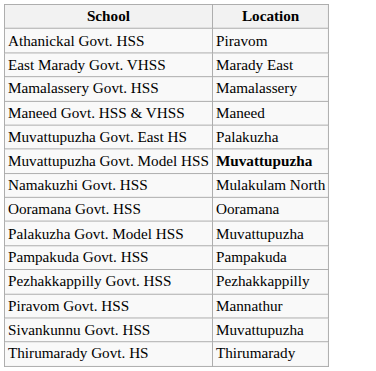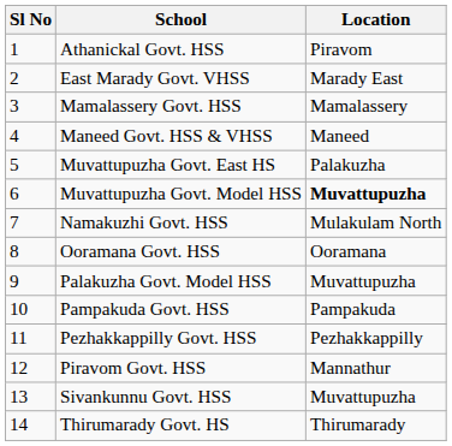 <table class="sortable wikitable">
 <tr>
+<th>Sl No</th>
 <th>School</th>
 <th>Location</th>
 </tr>
 <tr>
+<td>1</td>
 <td>Athanickal Govt. HSS</td>
 <td>Piravom</td>
 </tr>
 <tr>
+<td>2</td>
 <td>East Marady Govt. VHSS</td>
 <td>Marady East</td>
 </tr>
 <tr>
+<td>3</td>
 <td>Mamalassery Govt. HSS</td>
 <td>Mamalassery</td>
 </tr>
 <tr>
+<td>4</td>
 <td>Maneed Govt. HSS & VHSS</td>
 <td>Maneed</td>
 </tr>
 <tr>
+<td>5</td>
 <td>Muvattupuzha Govt. East HS</td>
 <td>Palakuzha</td>
 </tr>
 <tr>
+<td>6</td>
 <td>Muvattupuzha Govt. Model HSS</td>
 <td><strong>Muvattupuzha</strong></td>
 </tr>
 <tr>
+<td>7</td>
 <td>Namakuzhi Govt. HSS</td>
 <td>Mulakulam North</td>
 </tr>
 <tr>
+<td>8</td>
 <td>Ooramana Govt. HSS</td>
 <td>Ooramana</td>
 </tr>
 <tr>
+<td>9</td>
 <td>Palakuzha Govt. Model HSS</td>
 <td>Muvattupuzha</td>
 </tr>
 <tr>
+<td>10</td>
 <td>Pampakuda Govt. HSS</td>
 <td>Pampakuda</td>
 </tr>
 <tr>
+<td>11</td>
 <td>Pezhakkappilly Govt. HSS</td>
 <td>Pezhakkappilly</td>
 </tr>
 <tr>
+<td>12</td>
 <td>Piravom Govt. HSS</td>
 <td>Mannathur</td>
 </tr>
 <tr>
+<td>13</td>
 <td>Sivankunnu Govt. HSS</td>
 <td>Muvattupuzha</td>
 </tr>
 <tr>
+<td>14</td>
 <td>Thirumarady Govt. HS</td>
 <td>Thirumarady</td>
 </tr>
 </table>
